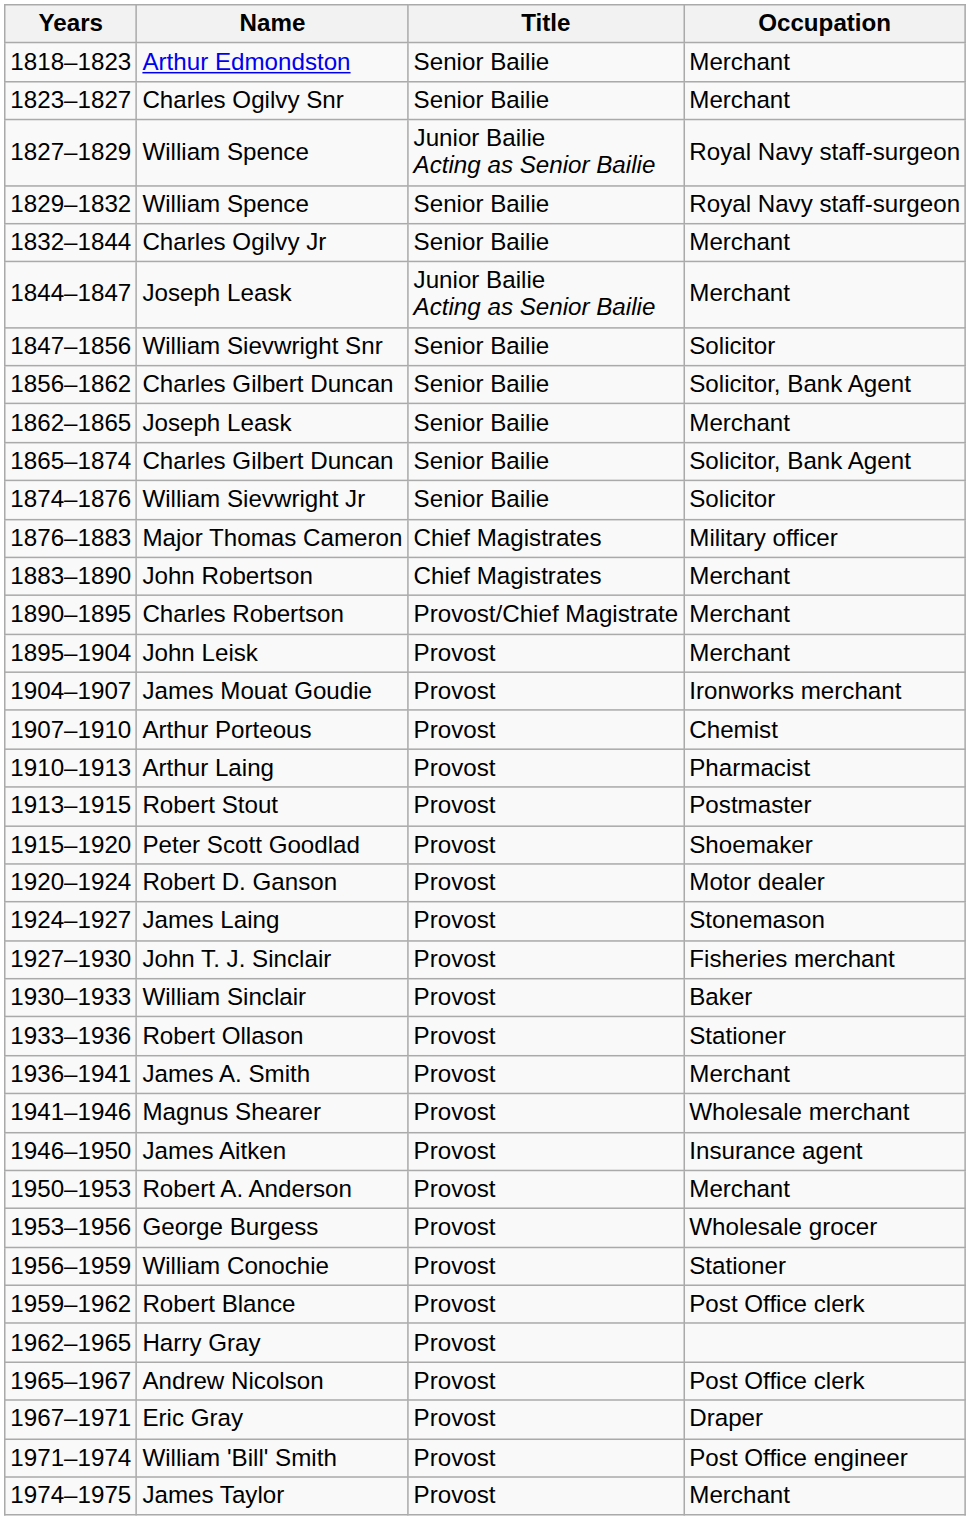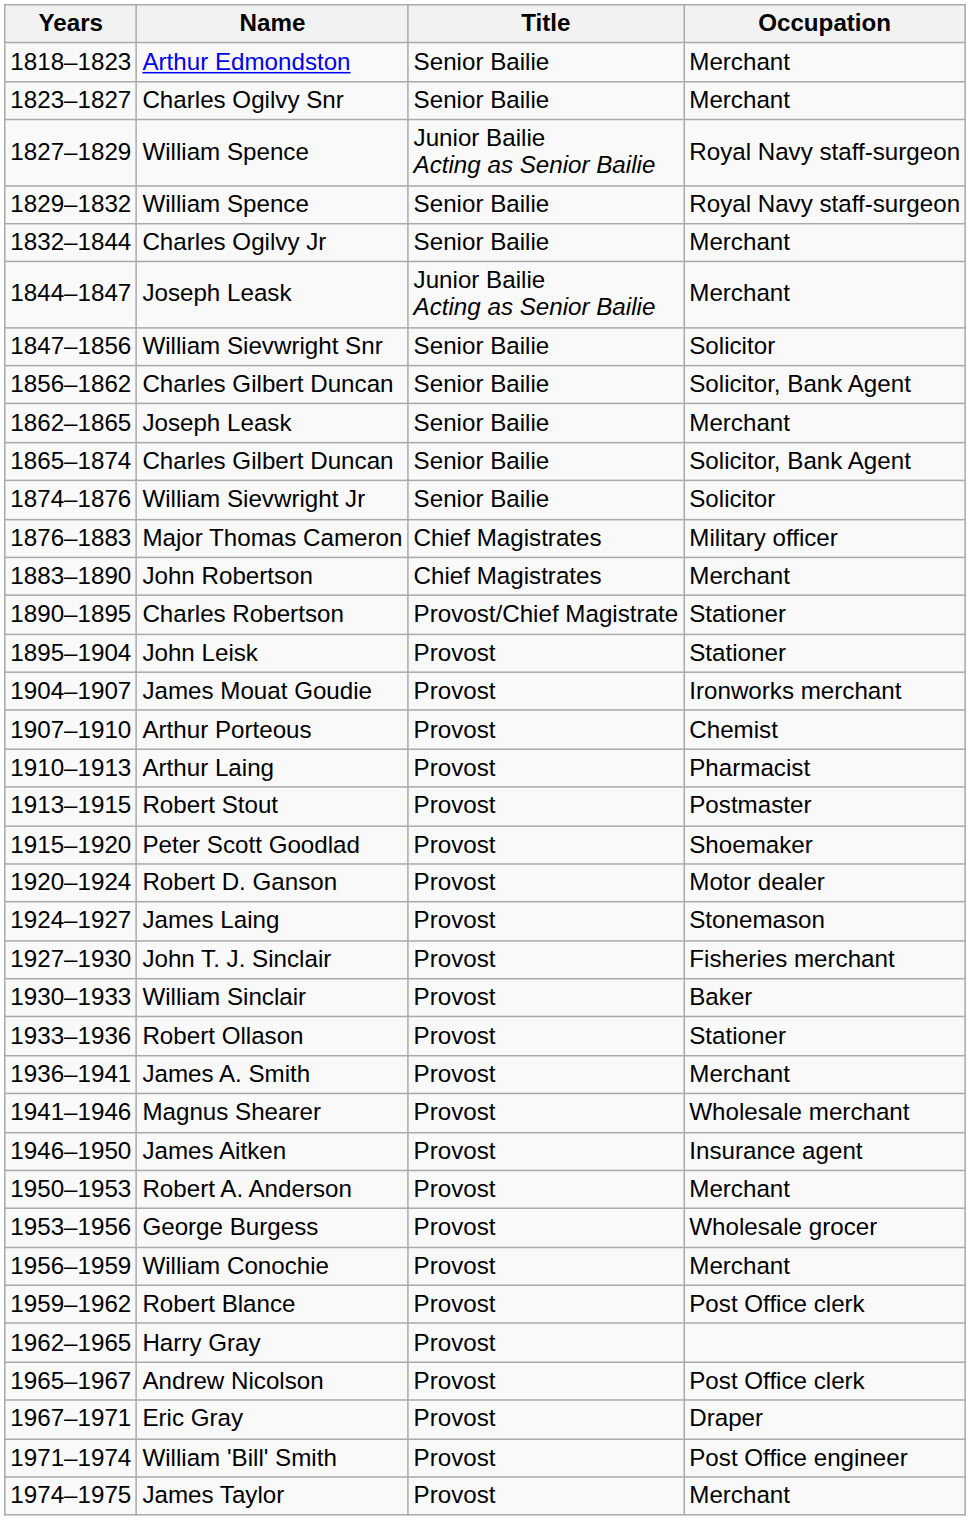 <table class="wikitable">
 <tr>
 <th>Years</th>
 <th>Name</th>
 <th>Title</th>
 <th>Occupation</th>
 </tr>
 <tr>
 <td>1818–1823</td>
 <td><a href='#'>Arthur Edmondston</a></td>
 <td>Senior Bailie</td>
 <td>Merchant</td>
 </tr>
 <tr>
 <td>1823–1827</td>
 <td>Charles Ogilvy Snr</td>
 <td>Senior Bailie</td>
 <td>Merchant</td>
 </tr>
 <tr>
 <td>1827–1829</td>
 <td>William Spence</td>
 <td>Junior Bailie<br><em>Acting as Senior Bailie</em></td>
 <td>Royal Navy staff-surgeon</td>
 </tr>
 <tr>
 <td>1829–1832</td>
 <td>William Spence</td>
 <td>Senior Bailie</td>
 <td>Royal Navy staff-surgeon</td>
 </tr>
 <tr>
 <td>1832–1844</td>
 <td>Charles Ogilvy Jr</td>
 <td>Senior Bailie</td>
 <td>Merchant</td>
 </tr>
 <tr>
 <td>1844–1847</td>
 <td>Joseph Leask</td>
 <td>Junior Bailie<br><em>Acting as Senior Bailie</em></td>
 <td>Merchant</td>
 </tr>
 <tr>
 <td>1847–1856</td>
 <td>William Sievwright Snr</td>
 <td>Senior Bailie</td>
 <td>Solicitor</td>
 </tr>
 <tr>
 <td>1856–1862</td>
 <td>Charles Gilbert Duncan</td>
 <td>Senior Bailie</td>
 <td>Solicitor, Bank Agent</td>
 </tr>
 <tr>
 <td>1862–1865</td>
 <td>Joseph Leask</td>
 <td>Senior Bailie</td>
 <td>Merchant</td>
 </tr>
 <tr>
 <td>1865–1874</td>
 <td>Charles Gilbert Duncan</td>
 <td>Senior Bailie</td>
 <td>Solicitor, Bank Agent</td>
 </tr>
 <tr>
 <td>1874–1876</td>
 <td>William Sievwright Jr</td>
 <td>Senior Bailie</td>
 <td>Solicitor</td>
 </tr>
 <tr>
 <td>1876–1883</td>
 <td>Major Thomas Cameron</td>
 <td>Chief Magistrates</td>
 <td>Military officer</td>
 </tr>
 <tr>
 <td>1883–1890</td>
 <td>John Robertson</td>
 <td>Chief Magistrates</td>
 <td>Merchant</td>
 </tr>
 <tr>
 <td>1890–1895</td>
 <td>Charles Robertson</td>
 <td>Provost/Chief Magistrate</td>
-<td>Merchant</td>
+<td>Stationer</td>
 </tr>
 <tr>
 <td>1895–1904</td>
 <td>John Leisk</td>
 <td>Provost</td>
-<td>Merchant</td>
+<td>Stationer</td>
 </tr>
 <tr>
 <td>1904–1907</td>
 <td>James Mouat Goudie</td>
 <td>Provost</td>
 <td>Ironworks merchant</td>
 </tr>
 <tr>
 <td>1907–1910</td>
 <td>Arthur Porteous</td>
 <td>Provost</td>
 <td>Chemist</td>
 </tr>
 <tr>
 <td>1910–1913</td>
 <td>Arthur Laing</td>
 <td>Provost</td>
 <td>Pharmacist</td>
 </tr>
 <tr>
 <td>1913–1915</td>
 <td>Robert Stout</td>
 <td>Provost</td>
 <td>Postmaster</td>
 </tr>
 <tr>
 <td>1915–1920</td>
 <td>Peter Scott Goodlad</td>
 <td>Provost</td>
 <td>Shoemaker</td>
 </tr>
 <tr>
 <td>1920–1924</td>
 <td>Robert D. Ganson</td>
 <td>Provost</td>
 <td>Motor dealer</td>
 </tr>
 <tr>
 <td>1924–1927</td>
 <td>James Laing</td>
 <td>Provost</td>
 <td>Stonemason</td>
 </tr>
 <tr>
 <td>1927–1930</td>
 <td>John T. J. Sinclair</td>
 <td>Provost</td>
 <td>Fisheries merchant</td>
 </tr>
 <tr>
 <td>1930–1933</td>
 <td>William Sinclair</td>
 <td>Provost</td>
 <td>Baker</td>
 </tr>
 <tr>
 <td>1933–1936</td>
 <td>Robert Ollason</td>
 <td>Provost</td>
 <td>Stationer</td>
 </tr>
 <tr>
 <td>1936–1941</td>
 <td>James A. Smith</td>
 <td>Provost</td>
 <td>Merchant</td>
 </tr>
 <tr>
 <td>1941–1946</td>
 <td>Magnus Shearer</td>
 <td>Provost</td>
 <td>Wholesale merchant</td>
 </tr>
 <tr>
 <td>1946–1950</td>
 <td>James Aitken</td>
 <td>Provost</td>
 <td>Insurance agent</td>
 </tr>
 <tr>
 <td>1950–1953</td>
 <td>Robert A. Anderson</td>
 <td>Provost</td>
 <td>Merchant</td>
 </tr>
 <tr>
 <td>1953–1956</td>
 <td>George Burgess</td>
 <td>Provost</td>
 <td>Wholesale grocer</td>
 </tr>
 <tr>
 <td>1956–1959</td>
 <td>William Conochie</td>
 <td>Provost</td>
-<td>Stationer</td>
+<td>Merchant</td>
 </tr>
 <tr>
 <td>1959–1962</td>
 <td>Robert Blance</td>
 <td>Provost</td>
 <td>Post Office clerk</td>
 </tr>
 <tr>
 <td>1962–1965</td>
 <td>Harry Gray</td>
 <td>Provost</td>
 <td></td>
 </tr>
 <tr>
 <td>1965–1967</td>
 <td>Andrew Nicolson</td>
 <td>Provost</td>
 <td>Post Office clerk</td>
 </tr>
 <tr>
 <td>1967–1971</td>
 <td>Eric Gray</td>
 <td>Provost</td>
 <td>Draper</td>
 </tr>
 <tr>
 <td>1971–1974</td>
 <td>William 'Bill' Smith</td>
 <td>Provost</td>
 <td>Post Office engineer</td>
 </tr>
 <tr>
 <td>1974–1975</td>
 <td>James Taylor</td>
 <td>Provost</td>
 <td>Merchant</td>
 </tr>
 </table>
